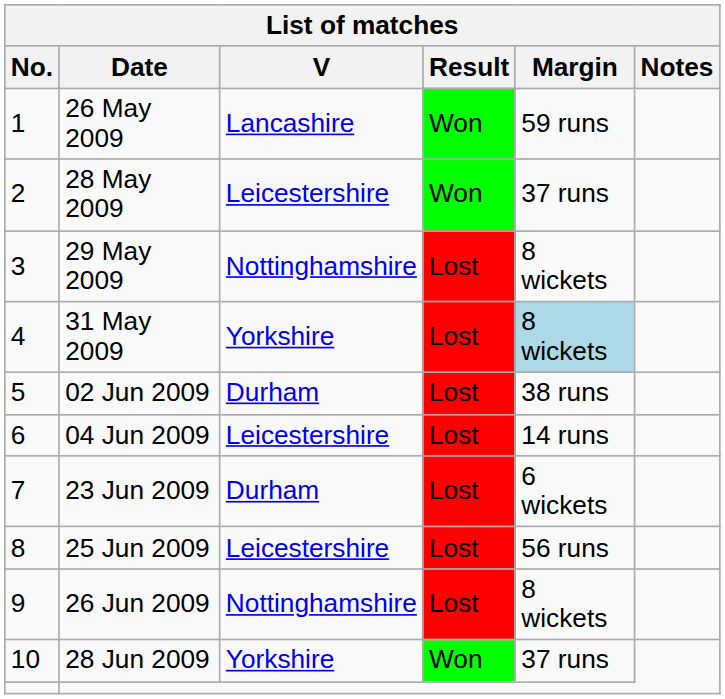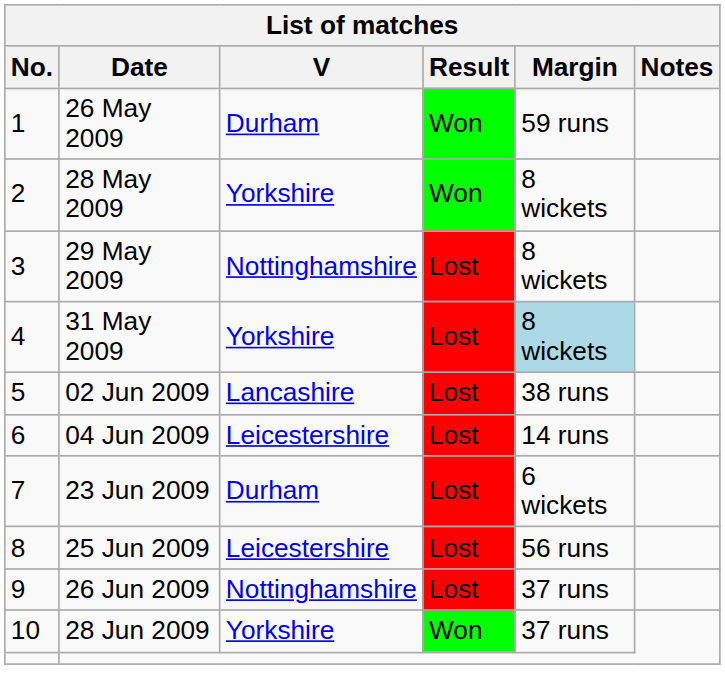 <table class="wikitable" width="70%">
 <tr>
 <th bgcolor="#efefef" colspan=6>List of  matches</th>
 </tr>
 <tr bgcolor="#efefef">
 <th>No.</th>
 <th>Date</th>
 <th>V</th>
 <th>Result</th>
 <th>Margin</th>
 <th>Notes</th>
 </tr>
 <tr>
 <td>1</td>
 <td>26 May 2009</td>
-<td><a href='#'>Lancashire</a> <br> </td>
+<td><a href='#'>Durham</a>  <br> </td>
 <td bgcolor="#00FF00">Won</td>
 <td>59 runs</td>
 <td></td>
 </tr>
 <tr>
 <td>2</td>
 <td>28 May 2009</td>
-<td><a href='#'>Leicestershire</a><br> </td>
+<td><a href='#'>Yorkshire</a><br> </td>
 <td bgcolor="#00FF00">Won</td>
-<td>37 runs</td>
+<td>8 wickets</td>
 <td></td>
 </tr>
 <tr>
 <td>3</td>
 <td>29 May 2009</td>
 <td><a href='#'>Nottinghamshire</a> <br> </td>
 <td bgcolor="#FF0000">Lost</td>
 <td>8 wickets</td>
 <td></td>
 </tr>
 <tr>
 <td>4</td>
 <td>31 May 2009</td>
 <td><a href='#'>Yorkshire</a><br> </td>
 <td bgcolor="#FF0000">Lost</td>
 <td style="background: lightblue;">8 wickets</td>
 <td></td>
 </tr>
 <tr>
 <td>5</td>
 <td>02 Jun 2009</td>
-<td><a href='#'>Durham</a>  <br> </td>
+<td><a href='#'>Lancashire</a> <br> </td>
 <td bgcolor="#FF0000">Lost</td>
 <td>38 runs</td>
 <td></td>
 </tr>
 <tr>
 <td>6</td>
 <td>04 Jun 2009</td>
 <td><a href='#'>Leicestershire</a><br> </td>
 <td bgcolor="#FF0000">Lost</td>
 <td>14 runs</td>
 <td></td>
 </tr>
 <tr>
 <td>7</td>
 <td>23 Jun 2009</td>
 <td><a href='#'>Durham</a>  <br> </td>
 <td bgcolor="#FF0000">Lost</td>
 <td>6 wickets</td>
 <td></td>
 </tr>
 <tr>
 <td>8</td>
 <td>25 Jun 2009</td>
 <td><a href='#'>Leicestershire</a><br> </td>
 <td bgcolor="#FF0000">Lost</td>
 <td>56 runs</td>
 <td></td>
 </tr>
 <tr>
 <td>9</td>
 <td>26 Jun 2009</td>
 <td><a href='#'>Nottinghamshire</a> <br> </td>
 <td bgcolor="#FF0000">Lost</td>
-<td>8 wickets</td>
+<td>37 runs</td>
 <td></td>
 </tr>
 <tr>
 <td>10</td>
 <td>28 Jun 2009</td>
 <td><a href='#'>Yorkshire</a><br> </td>
 <td bgcolor="#00FF00">Won</td>
 <td>37 runs</td>
 </tr>
 <tr>
 <td></td>
 </tr>
 </table>
